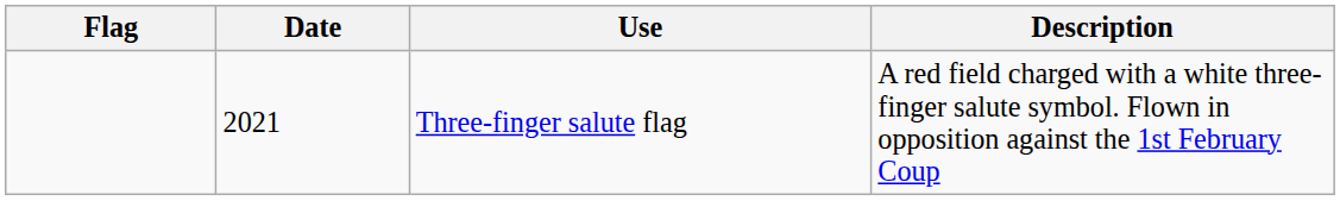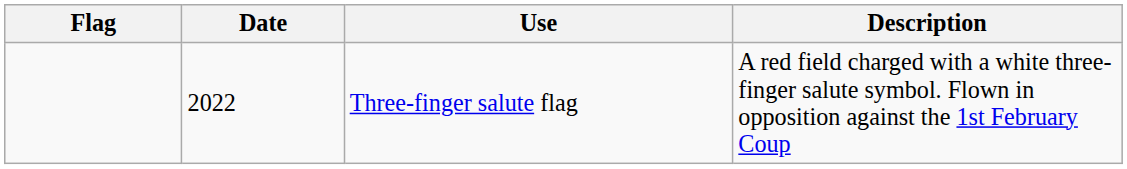 <table class="wikitable">
 <tr>
 <th width="110">Flag</th>
 <th width="100">Date</th>
 <th width="250">Use</th>
 <th width="250">Description</th>
 </tr>
 <tr>
 <td></td>
-<td>2021</td>
+<td>2022</td>
 <td><a href='#'>Three-finger salute</a> flag</td>
 <td>A red field charged with a white three-finger salute symbol. Flown in opposition against the <a href='#'>1st February Coup</a></td>
 </tr>
 </table>
